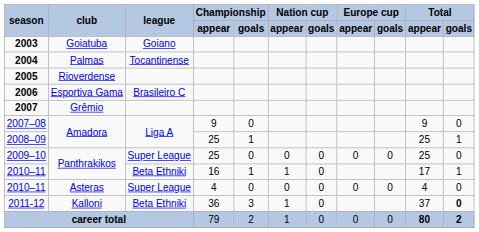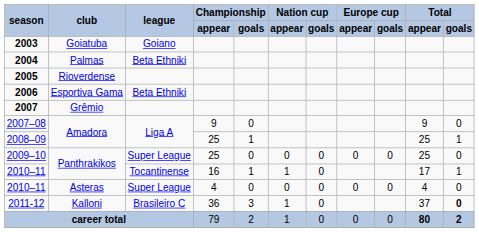 <table class="wikitable" style="text-align:center; font-size:90%">
 <tr bgcolor=#b4c8e4>
 <td rowspan=2><strong>season</strong></td>
 <td rowspan=2><strong>club</strong></td>
 <td rowspan=2><strong>league</strong></td>
 <td colspan=2><strong>Championship</strong></td>
 <td colspan=2><strong>Nation cup</strong></td>
 <td colspan=2><strong>Europe cup</strong></td>
 <td colspan=2><strong>Total</strong></td>
 </tr>
 <tr bgcolor=#b4c8e4>
 <td><strong>appear</strong></td>
 <td><strong>goals</strong></td>
 <td><strong>appear</strong></td>
 <td><strong>goals</strong></td>
 <td><strong>appear</strong></td>
 <td><strong>goals</strong></td>
 <td><strong>appear</strong></td>
 <td><strong>goals</strong></td>
 </tr>
 <tr>
 <td><strong>2003</strong></td>
 <td rowspan=1><a href='#'>Goiatuba</a></td>
 <td rowspan=1><a href='#'>Goiano</a></td>
 <td></td>
 <td></td>
 <td></td>
 <td></td>
 <td></td>
 <td></td>
 <td></td>
 <td></td>
 </tr>
 <tr>
 <td><strong>2004</strong></td>
 <td rowspan=1><a href='#'>Palmas</a></td>
-<td rowspan=1><a href='#'>Tocantinense</a></td>
+<td rowspan=1><a href='#'>Beta Ethniki</a></td>
 <td></td>
 <td></td>
 <td></td>
 <td></td>
 <td></td>
 <td></td>
 <td></td>
 <td></td>
 </tr>
 <tr>
 <td><strong>2005</strong></td>
 <td rowspan=1><a href='#'>Rioverdense</a></td>
 <td rowspan=1></td>
 <td></td>
 <td></td>
 <td></td>
 <td></td>
 <td></td>
 <td></td>
 <td></td>
 <td></td>
 </tr>
 <tr>
 <td><strong>2006</strong></td>
 <td rowspan=1><a href='#'>Esportiva Gama</a></td>
-<td rowspan=1><a href='#'>Brasileiro C</a></td>
+<td rowspan=1><a href='#'>Beta Ethniki</a></td>
 <td></td>
 <td></td>
 <td></td>
 <td></td>
 <td></td>
 <td></td>
 <td></td>
 <td></td>
 </tr>
 <tr>
 <td><strong>2007</strong></td>
 <td rowspan=1><a href='#'>Grêmio</a></td>
 <td rowspan=1></td>
 <td></td>
 <td></td>
 <td></td>
 <td></td>
 <td></td>
 <td></td>
 <td></td>
 <td></td>
 </tr>
 <tr>
 <td><a href='#'>2007–08</a></td>
 <td rowspan=2><a href='#'>Amadora</a></td>
 <td rowspan=2><a href='#'>Liga A</a></td>
 <td>9</td>
 <td>0</td>
 <td></td>
 <td></td>
 <td></td>
 <td></td>
 <td>9</td>
 <td>0</td>
 </tr>
 <tr>
 <td><a href='#'>2008–09</a></td>
 <td>25</td>
 <td>1</td>
 <td></td>
 <td></td>
 <td></td>
 <td></td>
 <td>25</td>
 <td>1</td>
 </tr>
 <tr>
 <td><a href='#'>2009–10</a></td>
 <td rowspan=2><a href='#'>Panthrakikos</a></td>
 <td rowspan=1><a href='#'>Super League</a></td>
 <td>25</td>
 <td>0</td>
 <td>0</td>
 <td>0</td>
 <td>0</td>
 <td>0</td>
 <td>25</td>
 <td>0</td>
 </tr>
 <tr>
 <td><a href='#'>2010–11</a></td>
-<td rowspan=1><a href='#'>Beta Ethniki</a></td>
+<td rowspan=1><a href='#'>Tocantinense</a></td>
 <td>16</td>
 <td>1</td>
 <td>1</td>
 <td>0</td>
 <td></td>
 <td></td>
 <td>17</td>
 <td>1</td>
 </tr>
 <tr>
 <td><a href='#'>2010–11</a></td>
 <td rowspan=1><a href='#'>Asteras</a></td>
 <td rowspan=1><a href='#'>Super League</a></td>
 <td>4</td>
 <td>0</td>
 <td>0</td>
 <td>0</td>
 <td>0</td>
 <td>0</td>
 <td>4</td>
 <td>0</td>
 </tr>
 <tr>
 <td><a href='#'>2011-12</a></td>
 <td rowspan=1><a href='#'>Kalloni</a></td>
-<td rowspan=1><a href='#'>Beta Ethniki</a></td>
+<td rowspan=1><a href='#'>Brasileiro C</a></td>
 <td>36</td>
 <td>3</td>
 <td>1</td>
 <td>0</td>
 <td></td>
 <td></td>
 <td>37</td>
 <td><strong>0</strong></td>
 </tr>
 <tr bgcolor=#b4c8e4>
 <td colspan=3><strong>career total</strong></td>
 <td>79</td>
 <td>2</td>
 <td>1</td>
 <td>0</td>
 <td>0</td>
 <td>0</td>
 <td><strong>80</strong></td>
 <td><strong>2</strong></td>
 </tr>
 <tr>
 </tr>
 </table>
